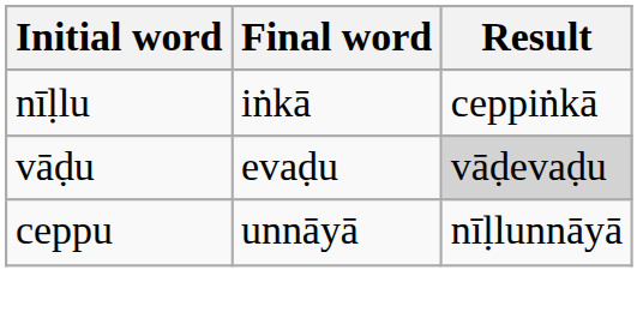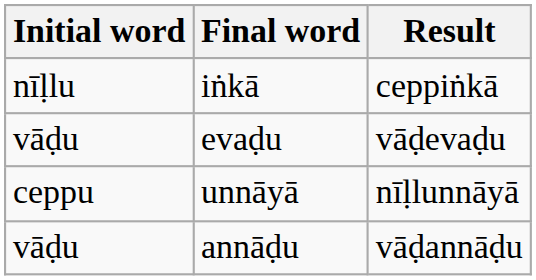 <table class="wikitable">
 <tr>
 <th>Initial word</th>
 <th>Final word</th>
 <th>Result</th>
 </tr>
 <tr>
 <td>nīḷlu</td>
 <td>iṅkā</td>
 <td>ceppiṅkā</td>
 </tr>
 <tr>
 <td>vāḍu</td>
 <td>evaḍu</td>
-<td style="background: lightgrey;">vāḍevaḍu</td>
+<td>vāḍevaḍu</td>
 </tr>
 <tr>
 <td>ceppu</td>
 <td>unnāyā</td>
 <td>nīḷlunnāyā</td>
 </tr>
+<tr>
+<td>vāḍu</td>
+<td>annāḍu</td>
+<td>vāḍannāḍu</td>
+</tr>
 </table>
